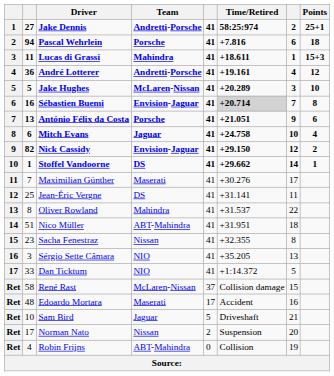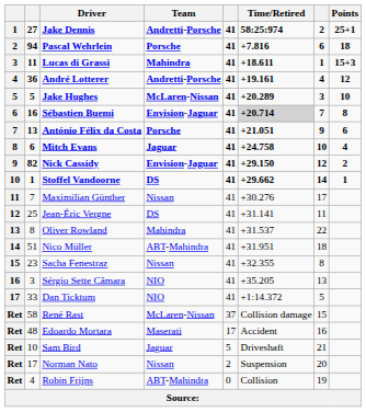 <table class="wikitable sortable" style="font-size: 85%">
 <tr>
 <th scope="col"></th>
 <th scope="col"></th>
 <th scope="col">Driver</th>
 <th scope="col">Team</th>
 <th scope="col"></th>
 <th scope="col" class="unsortable">Time/Retired</th>
 <th scope="col"></th>
 <th scope="col">Points</th>
 </tr>
 <tr>
 <th scope="row">1</th>
 <td align="center"><strong>27</strong></td>
 <td data-sort-value="DEN"><strong> <a href='#'>Jake Dennis</a></strong></td>
 <td><strong><a href='#'>Andretti</a>-<a href='#'>Porsche</a></strong></td>
 <td><strong>41</strong></td>
 <td><strong>58:25:974</strong></td>
 <td align="center"><strong>2</strong></td>
 <td align="center"><strong>25+1</strong></td>
 </tr>
 <tr>
 <th scope="row">2</th>
 <td align="center"><strong>94</strong></td>
 <td data-sort-value="WEH"><strong> <a href='#'>Pascal Wehrlein</a></strong></td>
 <td><a href='#'><strong>Porsche</strong></a></td>
 <td><strong>41</strong></td>
 <td><strong>+7.816</strong></td>
 <td align="center"><strong>6</strong></td>
 <td align="center"><strong>18</strong></td>
 </tr>
 <tr>
 <th scope="row">3</th>
 <td align="center"><strong>11</strong></td>
 <td data-sort-value="DIG"><strong> <a href='#'>Lucas di Grassi</a></strong></td>
 <td><a href='#'><strong>Mahindra</strong></a></td>
 <td><strong>41</strong></td>
 <td><strong>+18.611</strong></td>
 <td align="center"><strong>1</strong></td>
 <td align="center"><strong>15+3</strong></td>
 </tr>
 <tr>
 <th scope="row">4</th>
 <td align="center"><strong>36</strong></td>
 <td data-sort-value="LOT"><strong> <a href='#'>André Lotterer</a></strong></td>
 <td><strong><a href='#'>Andretti</a>-<a href='#'>Porsche</a></strong></td>
 <td><strong>41</strong></td>
 <td><strong>+19.161</strong></td>
 <td align="center"><strong>4</strong></td>
 <td align="center"><strong>12</strong></td>
 </tr>
 <tr>
 <th scope="row">5</th>
 <td align="center"><strong>5</strong></td>
 <td data-sort-value="HUG"><strong> <a href='#'>Jake Hughes</a></strong></td>
 <td><strong><a href='#'>McLaren</a>-<a href='#'>Nissan</a></strong></td>
 <td><strong>41</strong></td>
 <td><strong>+20.289</strong></td>
 <td align="center"><strong>3</strong></td>
 <td align="center"><strong>10</strong></td>
 </tr>
 <tr>
 <th scope="row">6</th>
 <td align="center"><strong>16</strong></td>
 <td data-sort-value="BUE"><strong> <a href='#'>Sébastien Buemi</a></strong></td>
 <td><strong><a href='#'>Envision</a>-<a href='#'>Jaguar</a></strong></td>
 <td><strong>41</strong></td>
 <td style="background: lightgrey;"><strong>+20.714</strong></td>
 <td align="center"><strong>7</strong></td>
 <td align="center"><strong>8</strong></td>
 </tr>
 <tr>
 <th scope="row">7</th>
 <td align="center"><strong>13</strong></td>
 <td data-sort-value="DAC"><strong> <a href='#'>António Félix da Costa</a></strong></td>
 <td><a href='#'><strong>Porsche</strong></a></td>
 <td><strong>41</strong></td>
 <td><strong>+21.051</strong></td>
 <td align="center"><strong>9</strong></td>
 <td align="center"><strong>6</strong></td>
 </tr>
 <tr>
 <th scope="row">8</th>
 <td align="center"><strong>6</strong></td>
 <td data-sort-value="EVA"><strong> <a href='#'>Mitch Evans</a></strong></td>
 <td><a href='#'><strong>Jaguar</strong></a></td>
 <td><strong>41</strong></td>
 <td><strong>+24.758</strong></td>
 <td align="center"><strong>10</strong></td>
 <td align="center"><strong>4</strong></td>
 </tr>
 <tr>
 <th scope="row">9</th>
 <td align="center"><strong>82</strong></td>
 <td data-sort-value="CAS"><strong> <a href='#'>Nick Cassidy</a></strong></td>
 <td><strong><a href='#'>Envision</a>-<a href='#'>Jaguar</a></strong></td>
 <td><strong>41</strong></td>
 <td><strong>+29.150</strong></td>
 <td align="center"><strong>12</strong></td>
 <td align="center"><strong>2</strong></td>
 </tr>
 <tr>
 <th scope="row">10</th>
 <td align="center"><strong>1</strong></td>
 <td data-sort-value="VAN"><strong> <a href='#'>Stoffel Vandoorne</a></strong></td>
 <td><a href='#'><strong>DS</strong></a></td>
 <td><strong>41</strong></td>
 <td><strong>+29.662</strong></td>
 <td align="center"><strong>14</strong></td>
 <td align="center"><strong>1</strong></td>
 </tr>
 <tr>
 <th scope="row">11</th>
 <td align="center">7</td>
 <td data-sort-value="GUE"> <a href='#'>Maximilian Günther</a></td>
-<td><a href='#'>Maserati</a></td>
+<td><a href='#'>Nissan</a></td>
 <td>41</td>
 <td>+30.276</td>
 <td align="center">17</td>
 <td align="center"></td>
 </tr>
 <tr>
 <th scope="row">12</th>
 <td align="center">25</td>
 <td data-sort-value="JEV"> <a href='#'>Jean-Éric Vergne</a></td>
 <td><a href='#'>DS</a></td>
 <td>41</td>
 <td>+31.141</td>
 <td align="center">11</td>
 <td align="center"></td>
 </tr>
 <tr>
 <th scope="row">13</th>
 <td align="center">8</td>
 <td data-sort-value="ROW"> <a href='#'>Oliver Rowland</a></td>
 <td><a href='#'>Mahindra</a></td>
 <td>41</td>
 <td>+31.537</td>
 <td align="center">22</td>
 <td align="center"></td>
 </tr>
 <tr>
 <th scope="row">14</th>
 <td align="center">51</td>
 <td data-sort-value="MUE"> <a href='#'>Nico Müller</a></td>
 <td><a href='#'>ABT</a>-<a href='#'>Mahindra</a></td>
 <td>41</td>
 <td>+31.951</td>
 <td align="center">18</td>
 <td align="center"></td>
 </tr>
 <tr>
 <th scope="row">15</th>
 <td align="center">23</td>
 <td data-sort-value="FEN"> <a href='#'>Sacha Fenestraz</a></td>
 <td><a href='#'>Nissan</a></td>
 <td>41</td>
 <td>+32.355</td>
 <td align="center">8</td>
 <td align="center"></td>
 </tr>
 <tr>
 <th scope="row">16</th>
 <td align="center">3</td>
 <td data-sort-value="SET"> <a href='#'>Sérgio Sette Câmara</a></td>
 <td><a href='#'>NIO</a></td>
 <td>41</td>
 <td>+35.205</td>
 <td align="center">13</td>
 <td align="center"></td>
 </tr>
 <tr>
 <th scope="row">17</th>
 <td align="center">33</td>
 <td data-sort-value="TIC"> <a href='#'>Dan Ticktum</a></td>
 <td><a href='#'>NIO</a></td>
 <td>41</td>
 <td>+1:14.372</td>
 <td align="center">5</td>
 <td align="center"></td>
 </tr>
 <tr>
 <th scope="row">Ret</th>
 <td align="center">58</td>
 <td data-sort-value="RAS"> <a href='#'>René Rast</a></td>
 <td><a href='#'>McLaren</a>-<a href='#'>Nissan</a></td>
 <td>37</td>
 <td>Collision damage</td>
 <td align="center">15</td>
 <td align="center"></td>
 </tr>
 <tr>
 <th scope="row">Ret</th>
 <td align="center">48</td>
 <td data-sort-value="MOR"> <a href='#'>Edoardo Mortara</a></td>
 <td><a href='#'>Maserati</a></td>
 <td>17</td>
 <td>Accident</td>
 <td align="center">16</td>
 <td align="center"></td>
 </tr>
 <tr>
 <th scope="row">Ret</th>
 <td align="center">10</td>
 <td data-sort-value="BIR"> <a href='#'>Sam Bird</a></td>
 <td><a href='#'>Jaguar</a></td>
 <td>5</td>
 <td>Driveshaft</td>
 <td align="center">21</td>
 <td align="center"></td>
 </tr>
 <tr>
 <th scope="row">Ret</th>
 <td align="center">17</td>
 <td data-sort-value="NAT"> <a href='#'>Norman Nato</a></td>
 <td><a href='#'>Nissan</a></td>
 <td>2</td>
 <td>Suspension</td>
 <td align="center">20</td>
 <td align="center"></td>
 </tr>
 <tr>
 <th scope="row">Ret</th>
 <td align="center">4</td>
 <td data-sort-value="FRI"> <a href='#'>Robin Frijns</a></td>
 <td><a href='#'>ABT</a>-<a href='#'>Mahindra</a></td>
 <td>0</td>
 <td>Collision</td>
 <td align="center">19</td>
 <td align="center"></td>
 </tr>
 <tr>
 <th colspan="8">Source:</th>
 </tr>
 </table>
